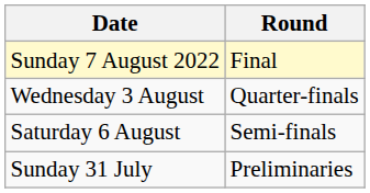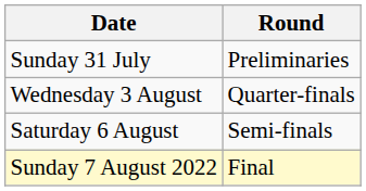 <table class="wikitable">
 <tr>
 <th>Date</th>
 <th>Round</th>
 </tr>
 <tr>
-<td style=background:lemonchiffon>Sunday 7 August 2022</td>
-<td style=background:lemonchiffon>Final</td>
+<td>Sunday 31 July</td>
+<td>Preliminaries</td>
 </tr>
 <tr>
 <td>Wednesday 3 August</td>
 <td>Quarter-finals</td>
 </tr>
 <tr>
 <td>Saturday 6 August</td>
 <td>Semi-finals</td>
 </tr>
 <tr>
-<td>Sunday 31 July</td>
-<td>Preliminaries</td>
+<td style=background:lemonchiffon>Sunday 7 August 2022</td>
+<td style=background:lemonchiffon>Final</td>
 </tr>
 </table>
